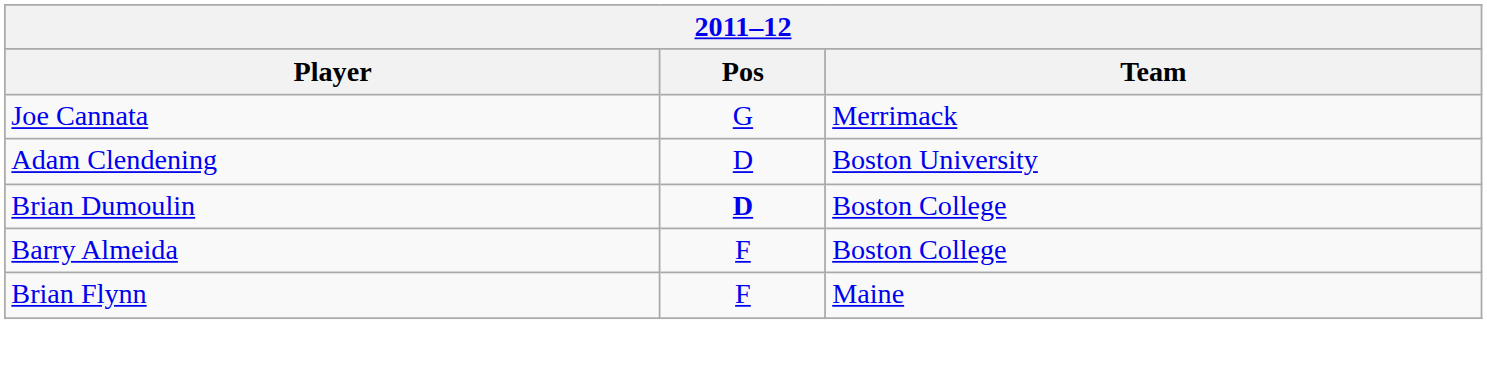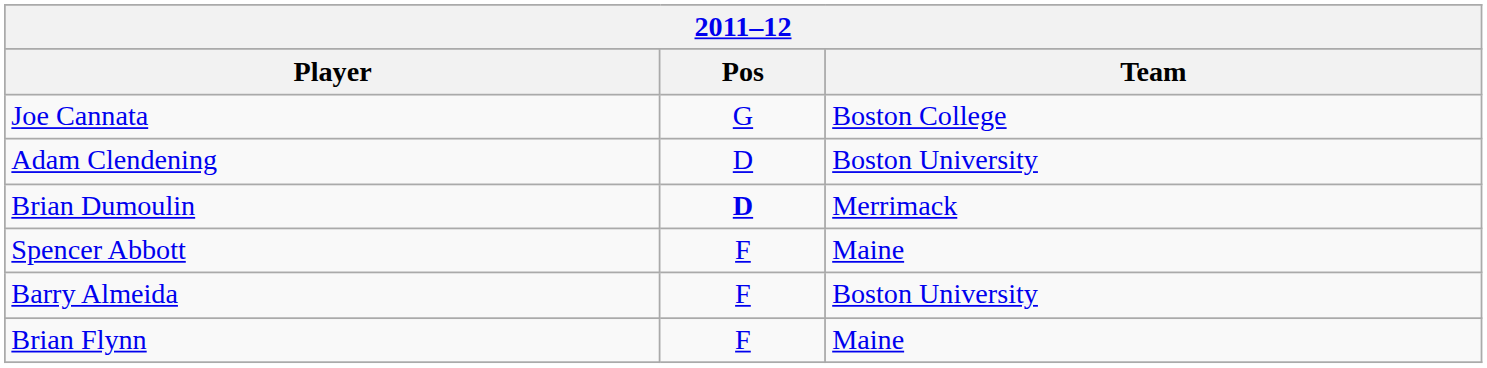 <table class="wikitable" width=95%>
 <tr>
 <th colspan=3><a href='#'>2011–12</a></th>
 </tr>
 <tr>
 <th>Player</th>
 <th>Pos</th>
 <th>Team</th>
 </tr>
 <tr>
 <td><a href='#'>Joe Cannata</a></td>
 <td align=center><a href='#'>G</a></td>
-<td><a href='#'>Merrimack</a></td>
+<td><a href='#'>Boston College</a></td>
 </tr>
 <tr>
 <td><a href='#'>Adam Clendening</a></td>
 <td align=center><a href='#'>D</a></td>
 <td><a href='#'>Boston University</a></td>
 </tr>
 <tr>
 <td><a href='#'>Brian Dumoulin</a></td>
 <td align=center><strong><a href='#'>D</a></strong></td>
-<td><a href='#'>Boston College</a></td>
+<td><a href='#'>Merrimack</a></td>
+</tr>
+<tr>
+<td><a href='#'>Spencer Abbott</a></td>
+<td align=center><a href='#'>F</a></td>
+<td><a href='#'>Maine</a></td>
 </tr>
 <tr>
 <td><a href='#'>Barry Almeida</a></td>
 <td align=center><a href='#'>F</a></td>
-<td><a href='#'>Boston College</a></td>
+<td><a href='#'>Boston University</a></td>
 </tr>
 <tr>
 <td><a href='#'>Brian Flynn</a></td>
 <td align=center><a href='#'>F</a></td>
 <td><a href='#'>Maine</a></td>
 </tr>
 </table>
